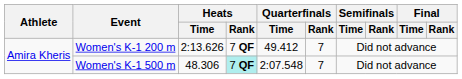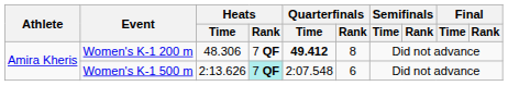 <table class=wikitable style="font-size:90%">
 <tr>
 <th rowspan="2">Athlete</th>
 <th rowspan="2">Event</th>
 <th colspan=2>Heats</th>
 <th colspan=2>Quarterfinals</th>
 <th colspan=2>Semifinals</th>
 <th colspan=2>Final</th>
 </tr>
 <tr style="font-size:95%">
 <th>Time</th>
 <th>Rank</th>
 <th>Time</th>
 <th>Rank</th>
 <th>Time</th>
 <th>Rank</th>
 <th>Time</th>
 <th>Rank</th>
 </tr>
 <tr align=center>
 <td align=left rowspan=2><a href='#'>Amira Kheris</a></td>
 <td align=left><a href='#'>Women's K-1 200 m</a></td>
-<td>2:13.626</td>
+<td>48.306</td>
 <td>7 <strong>QF</strong></td>
-<td>49.412</td>
-<td>7</td>
+<td><strong>49.412</strong></td>
+<td>8</td>
 <td colspan="4">Did not advance</td>
 </tr>
 <tr align=center>
 <td align=left><a href='#'>Women's K-1 500 m</a></td>
-<td>48.306</td>
+<td>2:13.626</td>
 <td style="background: paleturquoise;">7 <strong>QF</strong></td>
 <td>2:07.548</td>
-<td>7</td>
+<td>6</td>
 <td colspan="4">Did not advance</td>
 </tr>
 </table>
